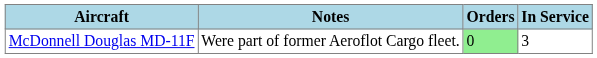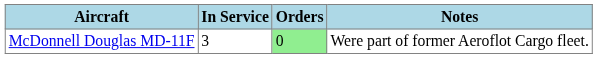 <table class="toccolours" border="1" cellpadding="3" style="white-space:nowrap; border-collapse:collapse; margin:1em auto;">
 <tr style="background:lightblue;">
 <th>Aircraft</th>
+<th>In Service</th>
+<th>Orders</th>
 <th>Notes</th>
-<th>Orders</th>
-<th>In Service</th>
 </tr>
 <tr>
 <td><a href='#'>McDonnell Douglas MD-11F</a></td>
+<td>3</td>
+<td style="background: lightgreen;">0</td>
 <td>Were part of former Aeroflot Cargo fleet.</td>
-<td style="background: lightgreen;">0</td>
-<td>3</td>
 </tr>
 </table>
